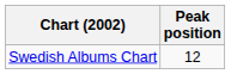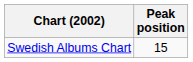 <table class="wikitable">
 <tr>
 <th>Chart (2002)</th>
 <th>Peak<br> position</th>
 </tr>
 <tr>
 <td><a href='#'>Swedish Albums Chart</a></td>
-<td align="center">12</td>
+<td align="center">15</td>
 </tr>
 </table>
